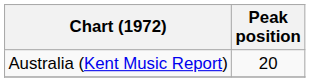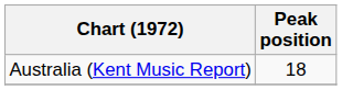 <table class="wikitable">
 <tr>
 <th>Chart (1972)</th>
 <th>Peak<br>position</th>
 </tr>
 <tr>
 <td>Australia (<a href='#'>Kent Music Report</a>)</td>
-<td style="text-align:center;">20</td>
+<td style="text-align:center;">18</td>
 </tr>
 <tr>
 </tr>
 <tr>
 </tr>
 </table>
